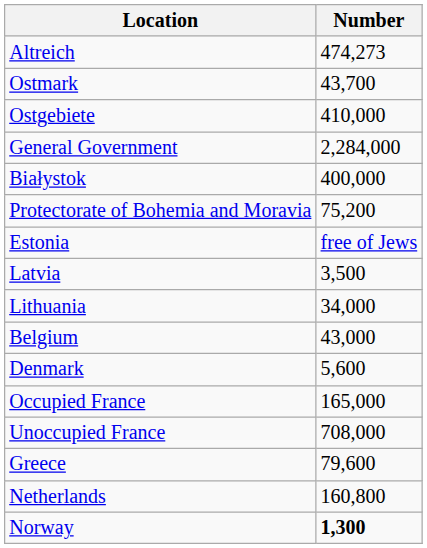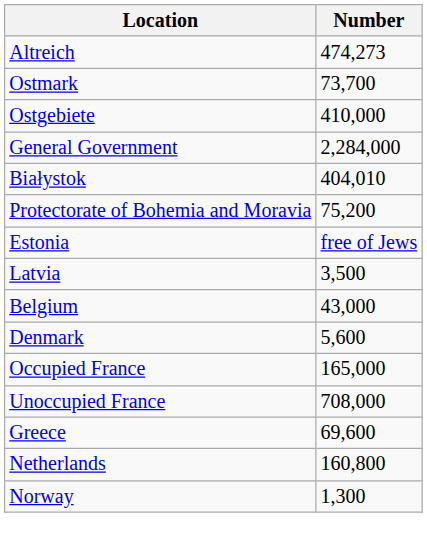 <table class="wikitable">
 <tr>
 <th scope="col">Location</th>
 <th scope="col">Number</th>
 </tr>
 <tr>
 <td><a href='#'>Altreich</a></td>
 <td>474,273</td>
 </tr>
 <tr>
 <td><a href='#'>Ostmark</a></td>
-<td>43,700</td>
+<td>73,700</td>
 </tr>
 <tr>
 <td><a href='#'>Ostgebiete</a></td>
 <td>410,000</td>
 </tr>
 <tr>
 <td><a href='#'>General Government</a></td>
 <td>2,284,000</td>
 </tr>
 <tr>
 <td><a href='#'>Białystok</a></td>
-<td>400,000</td>
+<td>404,010</td>
 </tr>
 <tr>
 <td><a href='#'>Protectorate of Bohemia and Moravia</a></td>
 <td>75,200</td>
 </tr>
 <tr>
 <td><a href='#'>Estonia</a></td>
 <td><a href='#'>free of Jews</a></td>
 </tr>
 <tr>
 <td><a href='#'>Latvia</a></td>
 <td>3,500</td>
-</tr>
-<tr>
-<td><a href='#'>Lithuania</a></td>
-<td>34,000</td>
 </tr>
 <tr>
 <td><a href='#'>Belgium</a></td>
 <td>43,000</td>
 </tr>
 <tr>
 <td><a href='#'>Denmark</a></td>
 <td>5,600</td>
 </tr>
 <tr>
 <td><a href='#'>Occupied France</a></td>
 <td>165,000</td>
 </tr>
 <tr>
 <td><a href='#'>Unoccupied France</a></td>
 <td>708,000</td>
 </tr>
 <tr>
 <td><a href='#'>Greece</a></td>
-<td>79,600</td>
+<td>69,600</td>
 </tr>
 <tr>
 <td><a href='#'>Netherlands</a></td>
 <td>160,800</td>
 </tr>
 <tr>
 <td><a href='#'>Norway</a></td>
-<td><strong>1,300</strong></td>
+<td>1,300</td>
 </tr>
 </table>
